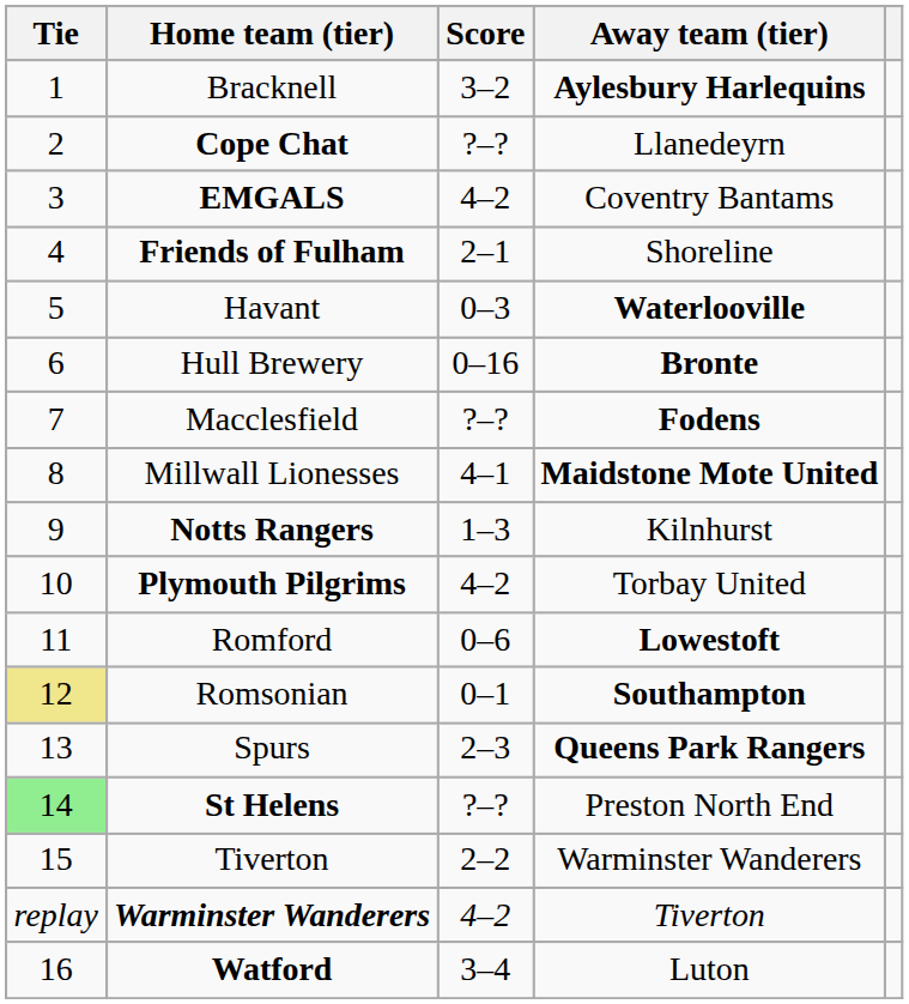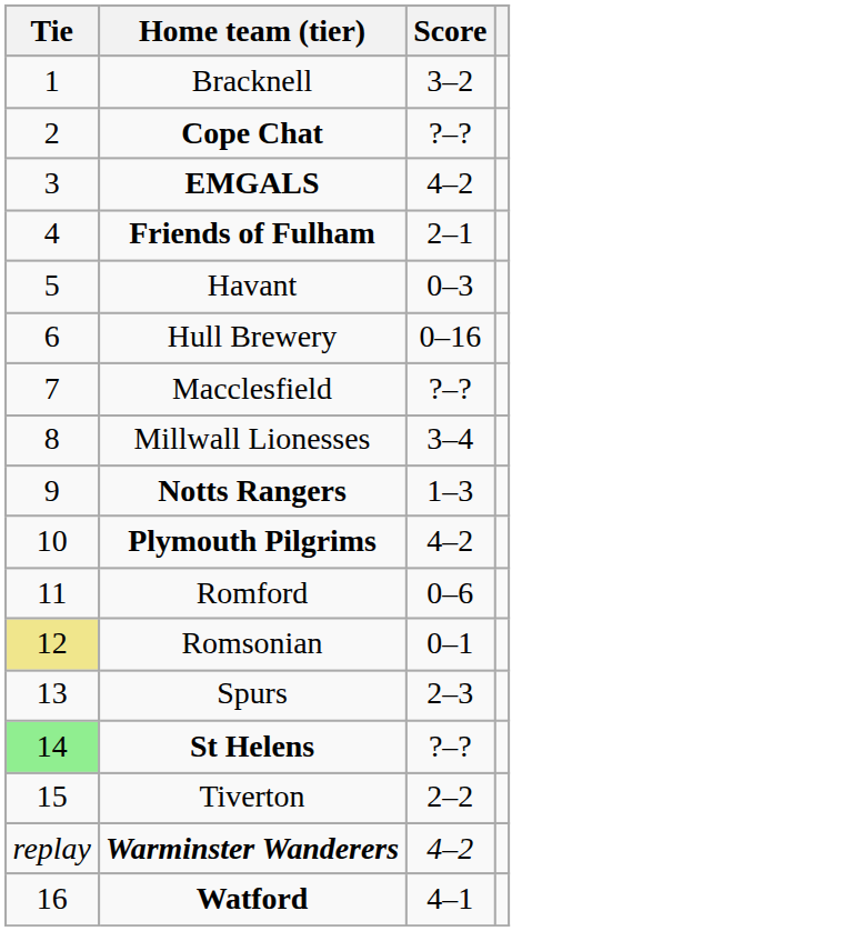 <table class="wikitable" style="text-align:center; font-size:85%">
 <tr>
 <th>Tie</th>
 <th>Home team (tier)</th>
 <th>Score</th>
-<th>Away team (tier)</th>
 <th></th>
 </tr>
 <tr>
 <td align="center">1</td>
 <td>Bracknell</td>
 <td align="center">3–2</td>
-<td><strong>Aylesbury Harlequins</strong></td>
 <td></td>
 </tr>
 <tr>
 <td align="center">2</td>
 <td><strong>Cope Chat</strong></td>
 <td align="center">?–?</td>
-<td>Llanedeyrn</td>
 <td></td>
 </tr>
 <tr>
 <td align="center">3</td>
 <td><strong>EMGALS</strong></td>
 <td align="center">4–2</td>
-<td>Coventry Bantams</td>
 <td></td>
 </tr>
 <tr>
 <td align="center">4</td>
 <td><strong>Friends of Fulham</strong></td>
 <td align="center">2–1</td>
-<td>Shoreline</td>
 <td></td>
 </tr>
 <tr>
 <td align="center">5</td>
 <td>Havant</td>
 <td align="center">0–3</td>
-<td><strong>Waterlooville</strong></td>
 <td></td>
 </tr>
 <tr>
 <td align="center">6</td>
 <td>Hull Brewery</td>
 <td align="center">0–16</td>
-<td><strong>Bronte</strong></td>
 <td></td>
 </tr>
 <tr>
 <td align="center">7</td>
 <td>Macclesfield</td>
 <td align="center">?–?</td>
-<td><strong>Fodens</strong></td>
 <td></td>
 </tr>
 <tr>
 <td align="center">8</td>
 <td>Millwall Lionesses</td>
-<td align="center">4–1</td>
-<td><strong>Maidstone Mote United</strong></td>
+<td align="center">3–4</td>
 <td></td>
 </tr>
 <tr>
 <td align="center">9</td>
 <td><strong>Notts Rangers</strong></td>
 <td align="center">1–3</td>
-<td>Kilnhurst</td>
 <td></td>
 </tr>
 <tr>
 <td align="center">10</td>
 <td><strong>Plymouth Pilgrims</strong></td>
 <td align="center">4–2</td>
-<td>Torbay United</td>
 <td></td>
 </tr>
 <tr>
 <td align="center">11</td>
 <td>Romford</td>
 <td align="center">0–6</td>
-<td><strong>Lowestoft</strong></td>
 <td></td>
 </tr>
 <tr>
 <td align="center" style="background: khaki;">12</td>
 <td>Romsonian</td>
 <td align="center">0–1</td>
-<td><strong>Southampton</strong></td>
 <td></td>
 </tr>
 <tr>
 <td align="center">13</td>
 <td>Spurs</td>
 <td align="center">2–3</td>
-<td><strong>Queens Park Rangers</strong></td>
 <td></td>
 </tr>
 <tr>
 <td align="center" style="background: lightgreen;">14</td>
 <td><strong>St Helens</strong></td>
 <td align="center">?–?</td>
-<td>Preston North End</td>
 <td></td>
 </tr>
 <tr>
 <td align="center">15</td>
 <td>Tiverton</td>
 <td align="center">2–2 </td>
-<td>Warminster Wanderers</td>
 <td></td>
 </tr>
 <tr>
 <td align="center"><em>replay</em></td>
 <td><strong><em>Warminster Wanderers</em></strong></td>
 <td align="center"><em>4–2</em></td>
-<td><em>Tiverton</em></td>
 <td></td>
 </tr>
 <tr>
 <td align="center">16</td>
 <td><strong>Watford</strong></td>
-<td align="center">3–4</td>
-<td>Luton</td>
+<td align="center">4–1</td>
 <td></td>
 </tr>
 </table>
